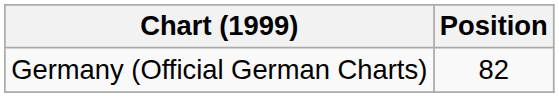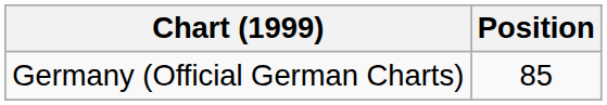 <table class="wikitable plainrowheaders">
 <tr>
 <th scope="col">Chart (1999)</th>
 <th scope="col">Position</th>
 </tr>
 <tr>
 <td align="left">Germany (Official German Charts) </td>
-<td align="center">82</td>
+<td align="center">85</td>
 </tr>
 </table>
